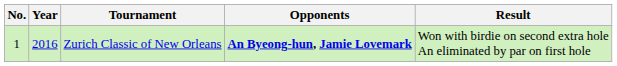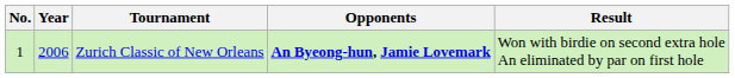 <table class="wikitable" style="font-size:95%;">
 <tr>
 <th>No.</th>
 <th>Year</th>
 <th>Tournament</th>
 <th>Opponents</th>
 <th>Result</th>
 </tr>
 <tr style="background:#D0F0C0;">
 <td align=center>1</td>
-<td align=center><a href='#'>2016</a></td>
+<td align=center><a href='#'>2006</a></td>
 <td><a href='#'>Zurich Classic of New Orleans</a></td>
 <td><strong> <a href='#'>An Byeong-hun</a>,  <a href='#'>Jamie Lovemark</a></strong></td>
 <td>Won with birdie on second extra hole<br>An eliminated by par on first hole</td>
 </tr>
 </table>
